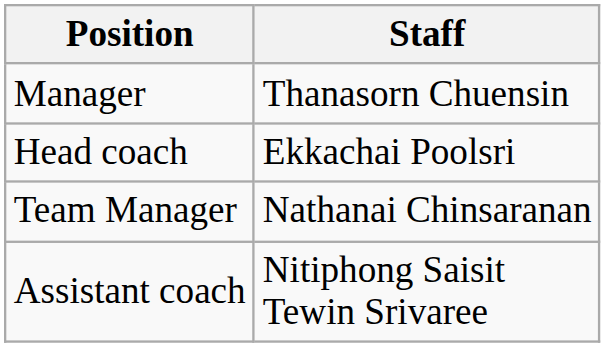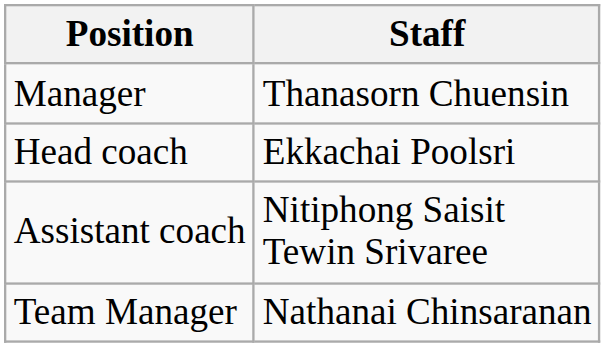 <table class="wikitable">
 <tr>
 <th>Position</th>
 <th>Staff</th>
 </tr>
 <tr>
 <td>Manager</td>
 <td> Thanasorn Chuensin</td>
 </tr>
 <tr>
 <td>Head coach</td>
 <td> Ekkachai Poolsri</td>
 </tr>
 <tr>
+<td>Assistant coach</td>
+<td> Nitiphong Saisit <br>  Tewin Srivaree</td>
+</tr>
+<tr>
 <td>Team Manager</td>
 <td> Nathanai Chinsaranan</td>
 </tr>
-<tr>
-<td>Assistant coach</td>
-<td> Nitiphong Saisit <br>  Tewin Srivaree</td>
-</tr>
 </table>
